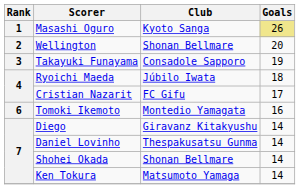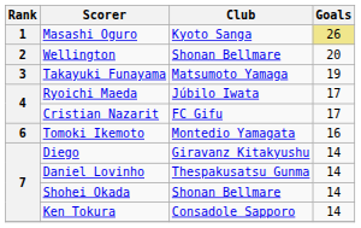 <table class="wikitable">
 <tr>
 <th>Rank</th>
 <th>Scorer</th>
 <th>Club</th>
 <th>Goals</th>
 </tr>
 <tr>
 <th>1</th>
 <td> <a href='#'>Masashi Oguro</a></td>
 <td><a href='#'>Kyoto Sanga</a></td>
 <td style="background: khaki; text-align:center;">26</td>
 </tr>
 <tr>
 <th>2</th>
 <td> <a href='#'>Wellington</a></td>
 <td><a href='#'>Shonan Bellmare</a></td>
 <td style="text-align:center;">20</td>
 </tr>
 <tr>
 <th>3</th>
 <td> <a href='#'>Takayuki Funayama</a></td>
-<td><a href='#'>Consadole Sapporo</a></td>
+<td><a href='#'>Matsumoto Yamaga</a></td>
 <td style="text-align:center;">19</td>
 </tr>
 <tr>
 <th rowspan=2>4</th>
 <td> <a href='#'>Ryoichi Maeda</a></td>
 <td><a href='#'>Júbilo Iwata</a></td>
-<td style="text-align:center;">18</td>
+<td style="text-align:center;">17</td>
 </tr>
 <tr>
 <td> <a href='#'>Cristian Nazarit</a></td>
 <td><a href='#'>FC Gifu</a></td>
 <td style="text-align:center;">17</td>
 </tr>
 <tr>
 <th>6</th>
 <td> <a href='#'>Tomoki Ikemoto</a></td>
 <td><a href='#'>Montedio Yamagata</a></td>
 <td style="text-align:center;">16</td>
 </tr>
 <tr>
 <th rowspan=4>7</th>
 <td> <a href='#'>Diego</a></td>
 <td><a href='#'>Giravanz Kitakyushu</a></td>
 <td style="text-align:center;">14</td>
 </tr>
 <tr>
 <td> <a href='#'>Daniel Lovinho</a></td>
 <td><a href='#'>Thespakusatsu Gunma</a></td>
 <td style="text-align:center;">14</td>
 </tr>
 <tr>
 <td> <a href='#'>Shohei Okada</a></td>
 <td><a href='#'>Shonan Bellmare</a></td>
 <td style="text-align:center;">14</td>
 </tr>
 <tr>
 <td> <a href='#'>Ken Tokura</a></td>
-<td><a href='#'>Matsumoto Yamaga</a></td>
+<td><a href='#'>Consadole Sapporo</a></td>
 <td style="text-align:center;">14</td>
 </tr>
 <tr>
 </tr>
 </table>
